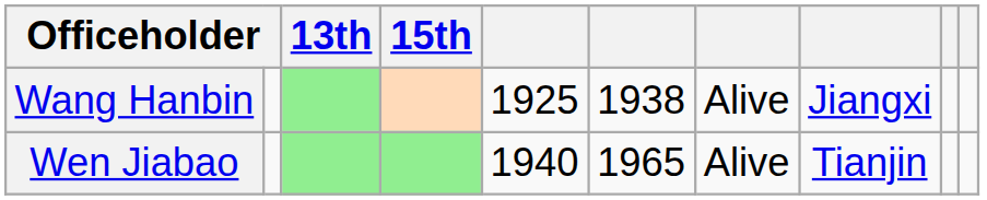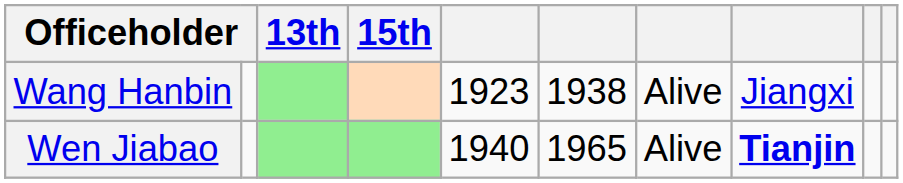 <table class="wikitable sortable" style=text-align:center>
 <tr>
 <th scope=col colspan="2">Officeholder</th>
 <th scope=col><a href='#'>13th</a></th>
 <th scope=col><a href='#'>15th</a></th>
 <th scope=col></th>
 <th scope=col></th>
 <th scope=col></th>
 <th scope=col></th>
 <th scope=col></th>
 <th scope=col class="unsortable"></th>
 </tr>
 <tr>
 <th align="center" scope="row" style="font-weight:normal;"><a href='#'>Wang Hanbin</a></th>
 <td></td>
 <td bgcolor = LightGreen></td>
 <td bgcolor = PeachPuff></td>
-<td>1925</td>
+<td>1923</td>
 <td>1938</td>
 <td>Alive</td>
 <td><a href='#'>Jiangxi</a></td>
 <td></td>
 <td></td>
 </tr>
 <tr>
 <th align="center" scope="row" style="font-weight:normal;"><a href='#'>Wen Jiabao</a></th>
 <td></td>
 <td bgcolor = LightGreen></td>
 <td bgcolor = LightGreen></td>
 <td>1940</td>
 <td>1965</td>
 <td>Alive</td>
-<td><a href='#'>Tianjin</a></td>
+<td><strong><a href='#'>Tianjin</a></strong></td>
 <td></td>
 <td></td>
 </tr>
 </table>
